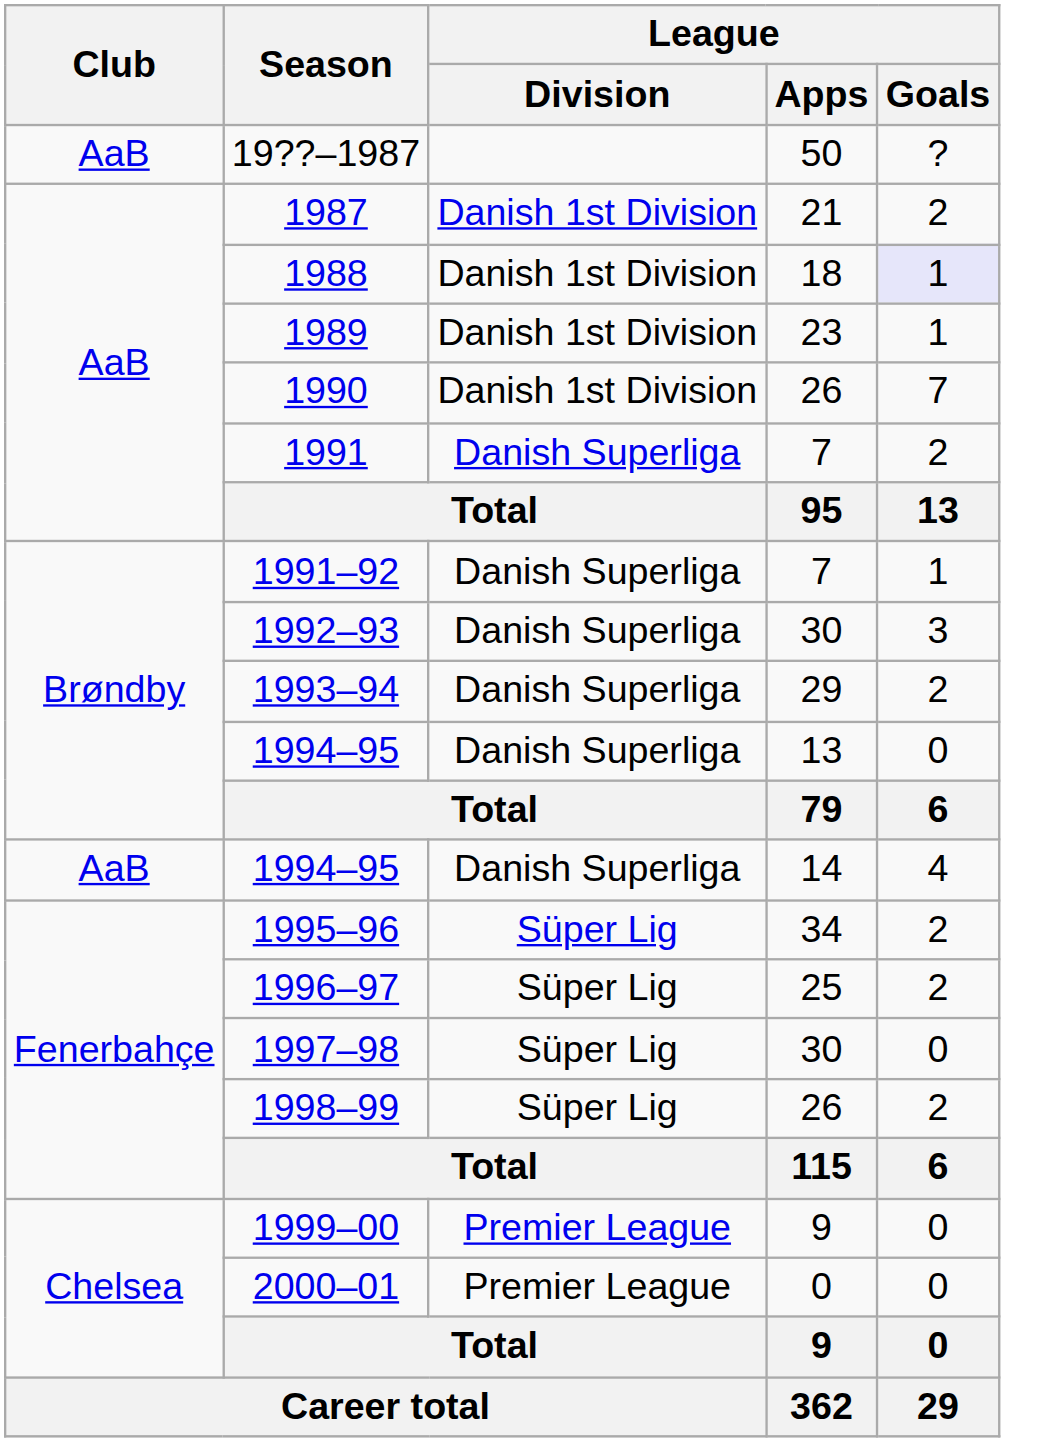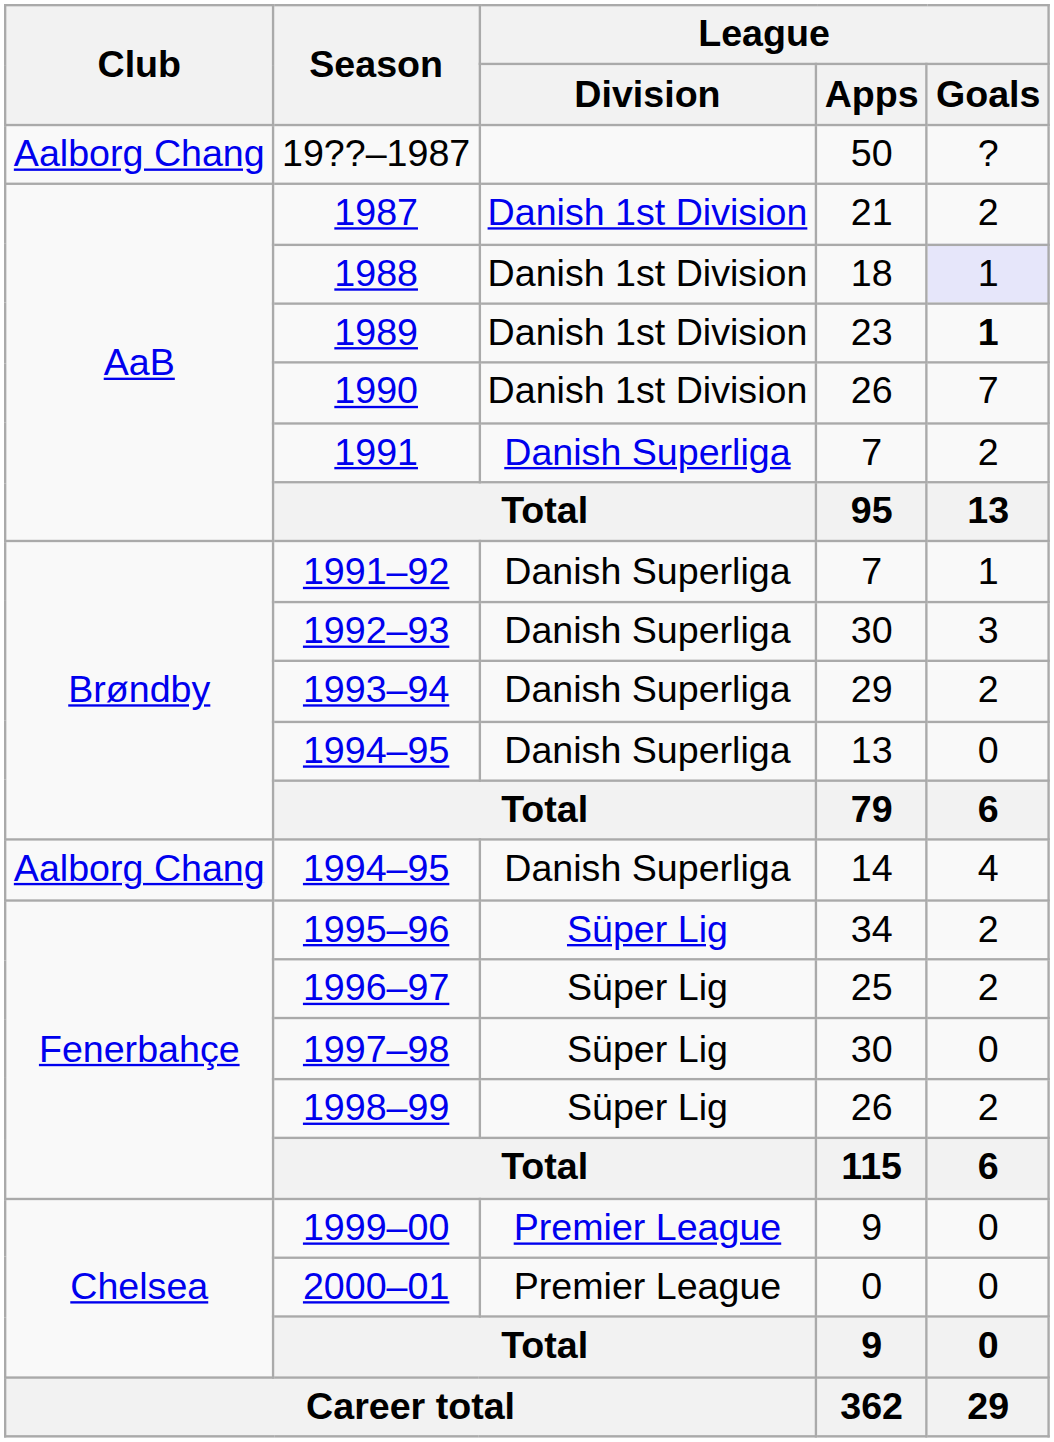 <table class="wikitable" style="text-align: center">
 <tr>
 <th rowspan="2">Club</th>
 <th rowspan="2">Season</th>
 <th colspan="3">League</th>
 </tr>
 <tr>
 <th>Division</th>
 <th>Apps</th>
 <th>Goals</th>
 </tr>
 <tr>
-<td><a href='#'>AaB</a></td>
+<td><a href='#'>Aalborg Chang</a></td>
 <td>19??–1987</td>
 <td></td>
 <td>50</td>
 <td>?</td>
 </tr>
 <tr>
 <td rowspan="6"><a href='#'>AaB</a></td>
 <td><a href='#'>1987</a></td>
 <td><a href='#'>Danish 1st Division</a></td>
 <td>21</td>
 <td>2</td>
 </tr>
 <tr>
 <td><a href='#'>1988</a></td>
 <td>Danish 1st Division</td>
 <td>18</td>
 <td style="background: lavender;">1</td>
 </tr>
 <tr>
 <td><a href='#'>1989</a></td>
 <td>Danish 1st Division</td>
 <td>23</td>
-<td>1</td>
+<td><strong>1</strong></td>
 </tr>
 <tr>
 <td><a href='#'>1990</a></td>
 <td>Danish 1st Division</td>
 <td>26</td>
 <td>7</td>
 </tr>
 <tr>
 <td><a href='#'>1991</a></td>
 <td><a href='#'>Danish Superliga</a></td>
 <td>7</td>
 <td>2</td>
 </tr>
 <tr>
 <th colspan="2">Total</th>
 <th>95</th>
 <th>13</th>
 </tr>
 <tr>
 <td rowspan="5"><a href='#'>Brøndby</a></td>
 <td><a href='#'>1991–92</a></td>
 <td>Danish Superliga</td>
 <td>7</td>
 <td>1</td>
 </tr>
 <tr>
 <td><a href='#'>1992–93</a></td>
 <td>Danish Superliga</td>
 <td>30</td>
 <td>3</td>
 </tr>
 <tr>
 <td><a href='#'>1993–94</a></td>
 <td>Danish Superliga</td>
 <td>29</td>
 <td>2</td>
 </tr>
 <tr>
 <td><a href='#'>1994–95</a></td>
 <td>Danish Superliga</td>
 <td>13</td>
 <td>0</td>
 </tr>
 <tr>
 <th colspan="2">Total</th>
 <th>79</th>
 <th>6</th>
 </tr>
 <tr>
-<td><a href='#'>AaB</a></td>
+<td><a href='#'>Aalborg Chang</a></td>
 <td><a href='#'>1994–95</a></td>
 <td>Danish Superliga</td>
 <td>14</td>
 <td>4</td>
 </tr>
 <tr>
 <td rowspan="5"><a href='#'>Fenerbahçe</a></td>
 <td><a href='#'>1995–96</a></td>
 <td><a href='#'>Süper Lig</a></td>
 <td>34</td>
 <td>2</td>
 </tr>
 <tr>
 <td><a href='#'>1996–97</a></td>
 <td>Süper Lig</td>
 <td>25</td>
 <td>2</td>
 </tr>
 <tr>
 <td><a href='#'>1997–98</a></td>
 <td>Süper Lig</td>
 <td>30</td>
 <td>0</td>
 </tr>
 <tr>
 <td><a href='#'>1998–99</a></td>
 <td>Süper Lig</td>
 <td>26</td>
 <td>2</td>
 </tr>
 <tr>
 <th colspan="2">Total</th>
 <th>115</th>
 <th>6</th>
 </tr>
 <tr>
 <td rowspan="3"><a href='#'>Chelsea</a></td>
 <td><a href='#'>1999–00</a></td>
 <td><a href='#'>Premier League</a></td>
 <td>9</td>
 <td>0</td>
 </tr>
 <tr>
 <td><a href='#'>2000–01</a></td>
 <td>Premier League</td>
 <td>0</td>
 <td>0</td>
 </tr>
 <tr>
 <th colspan="2">Total</th>
 <th>9</th>
 <th>0</th>
 </tr>
 <tr>
 <th colspan="3">Career total</th>
 <th>362</th>
 <th>29</th>
 </tr>
 </table>
